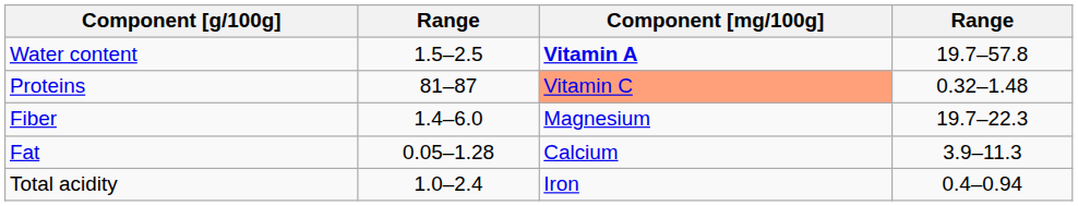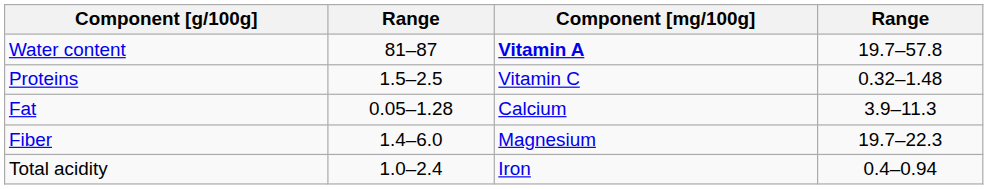 <table class="wikitable" border="2">
 <tr>
 <th style="width:200pt;">Component [g/100g]</th>
 <th style="width:100pt;">Range</th>
 <th style="width:200pt;">Component [mg/100g]</th>
 <th style="width:100pt;">Range</th>
 </tr>
 <tr>
 <td><a href='#'>Water content</a></td>
-<td style="text-align:center;">1.5–2.5</td>
+<td style="text-align:center;">81–87</td>
 <td><strong><a href='#'>Vitamin A</a></strong></td>
 <td style="text-align:center;">19.7–57.8</td>
 </tr>
 <tr>
 <td><a href='#'>Proteins</a></td>
-<td style="text-align:center;">81–87</td>
-<td style="background: lightsalmon;"><a href='#'>Vitamin C</a></td>
+<td style="text-align:center;">1.5–2.5</td>
+<td><a href='#'>Vitamin C</a></td>
 <td style="text-align:center;">0.32–1.48</td>
+</tr>
+<tr>
+<td><a href='#'>Fat</a></td>
+<td style="text-align:center;">0.05–1.28</td>
+<td><a href='#'>Calcium</a></td>
+<td style="text-align:center;">3.9–11.3</td>
 </tr>
 <tr>
 <td><a href='#'>Fiber</a></td>
 <td style="text-align:center;">1.4–6.0</td>
 <td><a href='#'>Magnesium</a></td>
 <td style="text-align:center;">19.7–22.3</td>
 </tr>
 <tr>
-<td><a href='#'>Fat</a></td>
-<td style="text-align:center;">0.05–1.28</td>
-<td><a href='#'>Calcium</a></td>
-<td style="text-align:center;">3.9–11.3</td>
-</tr>
-<tr>
 <td>Total acidity</td>
 <td style="text-align:center;">1.0–2.4</td>
 <td><a href='#'>Iron</a></td>
 <td style="text-align:center;">0.4–0.94</td>
 </tr>
 </table>
